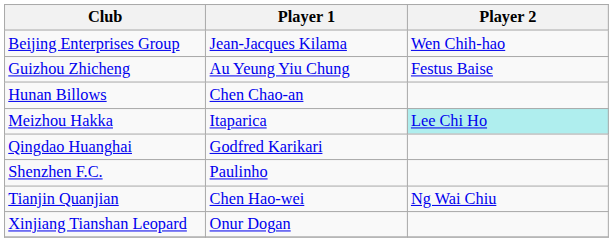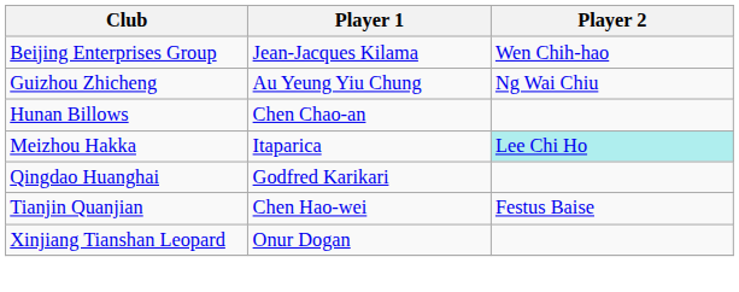 <table class="wikitable" border="1">
 <tr>
 <th width="190">Club</th>
 <th width="190">Player 1</th>
 <th width="190">Player 2</th>
 </tr>
 <tr>
 <td><a href='#'>Beijing Enterprises Group</a></td>
 <td> <a href='#'>Jean-Jacques Kilama</a></td>
 <td> <a href='#'>Wen Chih-hao</a></td>
 </tr>
 <tr>
 <td><a href='#'>Guizhou Zhicheng</a></td>
 <td> <a href='#'>Au Yeung Yiu Chung</a></td>
-<td> <a href='#'>Festus Baise</a></td>
+<td> <a href='#'>Ng Wai Chiu</a></td>
 </tr>
 <tr>
 <td><a href='#'>Hunan Billows</a></td>
 <td> <a href='#'>Chen Chao-an</a></td>
 <td></td>
 </tr>
 <tr>
 <td><a href='#'>Meizhou Hakka</a></td>
 <td> <a href='#'>Itaparica</a></td>
 <td style="background: paleturquoise;"> <a href='#'>Lee Chi Ho</a></td>
 </tr>
 <tr>
 <td><a href='#'>Qingdao Huanghai</a></td>
 <td> <a href='#'>Godfred Karikari</a></td>
 <td></td>
 </tr>
 <tr>
-<td><a href='#'>Shenzhen F.C.</a></td>
-<td> <a href='#'>Paulinho</a></td>
-<td></td>
-</tr>
-<tr>
 <td><a href='#'>Tianjin Quanjian</a></td>
 <td> <a href='#'>Chen Hao-wei</a></td>
-<td> <a href='#'>Ng Wai Chiu</a></td>
+<td> <a href='#'>Festus Baise</a></td>
 </tr>
 <tr>
 <td><a href='#'>Xinjiang Tianshan Leopard</a></td>
 <td> <a href='#'>Onur Dogan</a></td>
 <td></td>
 </tr>
 <tr>
 </tr>
 </table>
